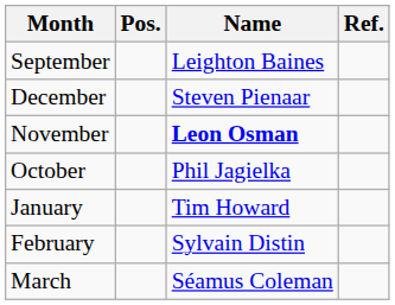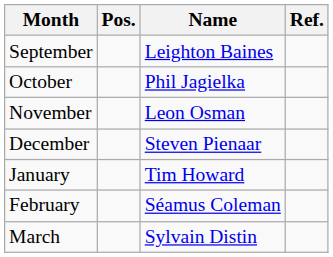 <table class="wikitable" style="font-size:100%; text-align:left">
 <tr>
 <th>Month</th>
 <th>Pos.</th>
 <th>Name</th>
 <th>Ref.</th>
 </tr>
 <tr>
 <td>September</td>
 <td></td>
 <td> <a href='#'>Leighton Baines</a></td>
 <td align=center></td>
 </tr>
 <tr>
-<td>December</td>
+<td>October</td>
 <td></td>
-<td> <a href='#'>Steven Pienaar</a></td>
+<td> <a href='#'>Phil Jagielka</a></td>
 <td align=center></td>
 </tr>
 <tr>
 <td>November</td>
 <td></td>
-<td><strong> <a href='#'>Leon Osman</a></strong></td>
+<td> <a href='#'>Leon Osman</a></td>
 <td align=center></td>
 </tr>
 <tr>
-<td>October</td>
+<td>December</td>
 <td></td>
-<td> <a href='#'>Phil Jagielka</a></td>
+<td> <a href='#'>Steven Pienaar</a></td>
 <td align=center></td>
 </tr>
 <tr>
 <td>January</td>
 <td></td>
 <td> <a href='#'>Tim Howard</a></td>
 <td align=center></td>
 </tr>
 <tr>
 <td>February</td>
 <td></td>
-<td> <a href='#'>Sylvain Distin</a></td>
+<td> <a href='#'>Séamus Coleman</a></td>
 <td align=center></td>
 </tr>
 <tr>
 <td>March</td>
 <td></td>
-<td> <a href='#'>Séamus Coleman</a></td>
+<td> <a href='#'>Sylvain Distin</a></td>
 <td align=center></td>
 </tr>
 </table>
